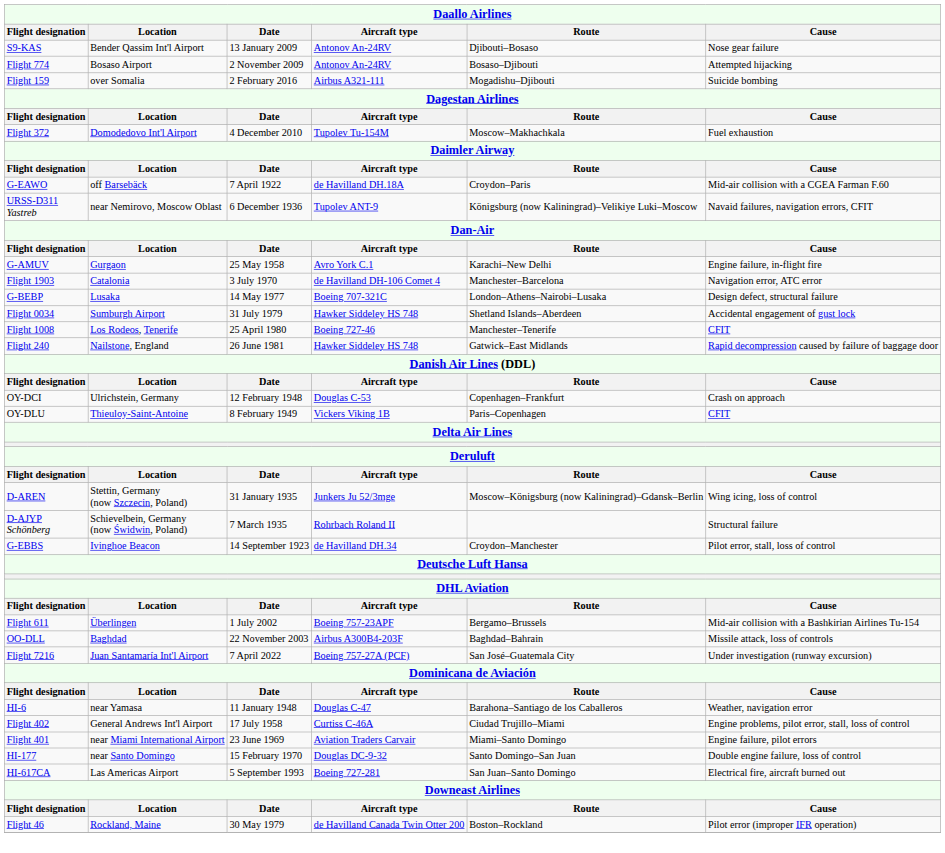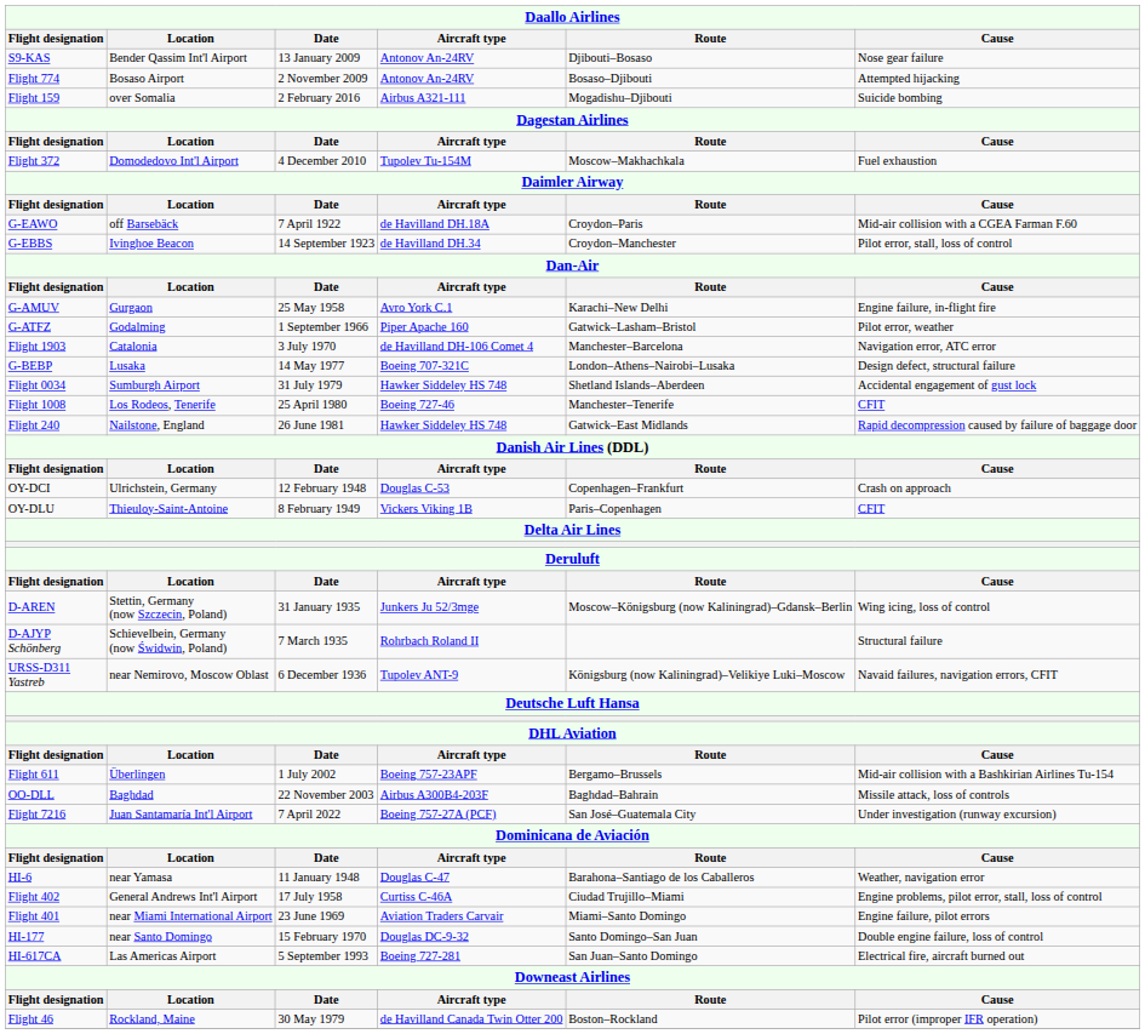 <table class="wikitable">
 <tr>
 <th colspan="6" style="background-color:#efe;font-size:120%;"><a href='#'>Daallo Airlines</a></th>
 </tr>
 <tr>
 <th>Flight designation</th>
 <th>Location</th>
 <th>Date</th>
 <th>Aircraft type</th>
 <th>Route</th>
 <th>Cause</th>
 </tr>
 <tr>
 <td><a href='#'>S9-KAS</a></td>
 <td>Bender Qassim Int'l Airport</td>
 <td>13 January 2009</td>
 <td><a href='#'>Antonov An-24RV</a></td>
 <td>Djibouti–Bosaso</td>
 <td>Nose gear failure</td>
 </tr>
 <tr>
 <td><a href='#'>Flight 774</a></td>
 <td>Bosaso Airport</td>
 <td>2 November 2009</td>
 <td><a href='#'>Antonov An-24RV</a></td>
 <td>Bosaso–Djibouti</td>
 <td>Attempted hijacking</td>
 </tr>
 <tr>
 <td><a href='#'>Flight 159</a></td>
 <td>over Somalia</td>
 <td>2 February 2016</td>
 <td><a href='#'>Airbus A321-111</a></td>
 <td>Mogadishu–Djibouti</td>
 <td>Suicide bombing</td>
 </tr>
 <tr>
 <th colspan="6" style="background-color:#efe;font-size:120%;"><a href='#'>Dagestan Airlines</a></th>
 </tr>
 <tr>
 <th>Flight designation</th>
 <th>Location</th>
 <th>Date</th>
 <th>Aircraft type</th>
 <th>Route</th>
 <th>Cause</th>
 </tr>
 <tr>
 <td><a href='#'>Flight 372</a></td>
 <td><a href='#'>Domodedovo Int'l Airport</a></td>
 <td>4 December 2010</td>
 <td><a href='#'>Tupolev Tu-154M</a></td>
 <td>Moscow–Makhachkala</td>
 <td>Fuel exhaustion</td>
 </tr>
 <tr>
 <th colspan="6" style="background-color:#efe;font-size:120%;"><a href='#'>Daimler Airway</a></th>
 </tr>
 <tr>
 <th>Flight designation</th>
 <th>Location</th>
 <th>Date</th>
 <th>Aircraft type</th>
 <th>Route</th>
 <th>Cause</th>
 </tr>
 <tr>
 <td><a href='#'>G-EAWO</a></td>
 <td>off <a href='#'>Barsebäck</a></td>
 <td>7 April 1922</td>
 <td><a href='#'>de Havilland DH.18A</a></td>
 <td>Croydon–Paris</td>
 <td>Mid-air collision with a CGEA Farman F.60</td>
 </tr>
 <tr>
-<td><a href='#'>URSS-D311</a><br><em>Yastreb</em></td>
-<td>near Nemirovo, Moscow Oblast</td>
-<td>6 December 1936</td>
-<td><a href='#'>Tupolev ANT-9</a></td>
-<td>Königsburg (now Kaliningrad)–Velikiye Luki–Moscow</td>
-<td>Navaid failures, navigation errors, CFIT</td>
+<td><a href='#'>G-EBBS</a></td>
+<td><a href='#'>Ivinghoe Beacon</a></td>
+<td>14 September 1923</td>
+<td><a href='#'>de Havilland DH.34</a></td>
+<td>Croydon–Manchester</td>
+<td>Pilot error, stall, loss of control</td>
 </tr>
 <tr>
 <th colspan="6" style="background-color:#efe;font-size:120%;"><a href='#'>Dan-Air</a></th>
 </tr>
 <tr>
 <th>Flight designation</th>
 <th>Location</th>
 <th>Date</th>
 <th>Aircraft type</th>
 <th>Route</th>
 <th>Cause</th>
 </tr>
 <tr>
 <td><a href='#'>G-AMUV</a></td>
 <td><a href='#'>Gurgaon</a></td>
 <td>25 May 1958</td>
 <td><a href='#'>Avro York C.1</a></td>
 <td>Karachi–New Delhi</td>
 <td>Engine failure, in-flight fire</td>
+</tr>
+<tr>
+<td><a href='#'>G-ATFZ</a></td>
+<td><a href='#'>Godalming</a></td>
+<td>1 September 1966</td>
+<td><a href='#'>Piper Apache 160</a></td>
+<td>Gatwick–Lasham–Bristol</td>
+<td>Pilot error, weather</td>
 </tr>
 <tr>
 <td><a href='#'>Flight 1903</a></td>
 <td><a href='#'>Catalonia</a></td>
 <td>3 July 1970</td>
 <td><a href='#'>de Havilland DH-106 Comet 4</a></td>
 <td>Manchester–Barcelona</td>
 <td>Navigation error, ATC error</td>
 </tr>
 <tr>
 <td><a href='#'>G-BEBP</a></td>
 <td><a href='#'>Lusaka</a></td>
 <td>14 May 1977</td>
 <td><a href='#'>Boeing 707-321C</a></td>
 <td>London–Athens–Nairobi–Lusaka</td>
 <td>Design defect, structural failure</td>
 </tr>
 <tr>
 <td><a href='#'>Flight 0034</a></td>
 <td><a href='#'>Sumburgh Airport</a></td>
 <td>31 July 1979</td>
 <td><a href='#'>Hawker Siddeley HS 748</a></td>
 <td>Shetland Islands–Aberdeen</td>
 <td>Accidental engagement of <a href='#'>gust lock</a></td>
 </tr>
 <tr>
 <td><a href='#'>Flight 1008</a></td>
 <td><a href='#'>Los Rodeos</a>, <a href='#'>Tenerife</a></td>
 <td>25 April 1980</td>
 <td><a href='#'>Boeing 727-46</a></td>
 <td>Manchester–Tenerife</td>
 <td><a href='#'>CFIT</a></td>
 </tr>
 <tr>
 <td><a href='#'>Flight 240</a></td>
 <td><a href='#'>Nailstone</a>, England</td>
 <td>26 June 1981</td>
 <td><a href='#'>Hawker Siddeley HS 748</a></td>
 <td>Gatwick–East Midlands</td>
 <td><a href='#'>Rapid decompression</a> caused by failure of baggage door</td>
 </tr>
 <tr>
 <th colspan="6" style="background-color:#efe;font-size:120%;"><a href='#'>Danish Air Lines</a> (DDL)</th>
 </tr>
 <tr>
 <th>Flight designation</th>
 <th>Location</th>
 <th>Date</th>
 <th>Aircraft type</th>
 <th>Route</th>
 <th>Cause</th>
 </tr>
 <tr>
 <td>OY-DCI</td>
 <td>Ulrichstein, Germany</td>
 <td>12 February 1948</td>
 <td><a href='#'>Douglas C-53</a></td>
 <td>Copenhagen–Frankfurt</td>
 <td>Crash on approach</td>
 </tr>
 <tr>
 <td>OY-DLU</td>
 <td><a href='#'>Thieuloy-Saint-Antoine</a></td>
 <td>8 February 1949</td>
 <td><a href='#'>Vickers Viking 1B</a></td>
 <td>Paris–Copenhagen</td>
 <td><a href='#'>CFIT</a></td>
 </tr>
 <tr>
 <th colspan="6" style="background-color:#efe;font-size:120%;"><a href='#'>Delta Air Lines</a></th>
 </tr>
 <tr>
 <th colspan="6"></th>
 </tr>
 <tr>
 <th colspan="6" style="background-color:#efe;font-size:120%;"><a href='#'>Deruluft</a></th>
 </tr>
 <tr>
 <th>Flight designation</th>
 <th>Location</th>
 <th>Date</th>
 <th>Aircraft type</th>
 <th>Route</th>
 <th>Cause</th>
 </tr>
 <tr>
 <td><a href='#'>D-AREN</a></td>
 <td>Stettin, Germany<br>(now <a href='#'>Szczecin</a>, Poland)</td>
 <td>31 January 1935</td>
 <td><a href='#'>Junkers Ju 52/3mge</a></td>
 <td>Moscow–Königsburg (now Kaliningrad)–Gdansk–Berlin</td>
 <td>Wing icing, loss of control</td>
 </tr>
 <tr>
 <td><a href='#'>D-AJYP</a><br><em>Schönberg</em></td>
 <td>Schievelbein, Germany<br>(now <a href='#'>Świdwin</a>, Poland)</td>
 <td>7 March 1935</td>
 <td><a href='#'>Rohrbach Roland II</a></td>
 <td></td>
 <td>Structural failure</td>
 </tr>
 <tr>
-<td><a href='#'>G-EBBS</a></td>
-<td><a href='#'>Ivinghoe Beacon</a></td>
-<td>14 September 1923</td>
-<td><a href='#'>de Havilland DH.34</a></td>
-<td>Croydon–Manchester</td>
-<td>Pilot error, stall, loss of control</td>
+<td><a href='#'>URSS-D311</a><br><em>Yastreb</em></td>
+<td>near Nemirovo, Moscow Oblast</td>
+<td>6 December 1936</td>
+<td><a href='#'>Tupolev ANT-9</a></td>
+<td>Königsburg (now Kaliningrad)–Velikiye Luki–Moscow</td>
+<td>Navaid failures, navigation errors, CFIT</td>
 </tr>
 <tr>
 <th colspan="6" style="background-color:#efe;font-size:120%;"><a href='#'>Deutsche Luft Hansa</a></th>
 </tr>
 <tr>
 <th colspan="6"></th>
 </tr>
 <tr>
 <th colspan="6" style="background-color:#efe;font-size:120%;"><a href='#'>DHL Aviation</a></th>
 </tr>
 <tr>
 <th>Flight designation</th>
 <th>Location</th>
 <th>Date</th>
 <th>Aircraft type</th>
 <th>Route</th>
 <th>Cause</th>
 </tr>
 <tr>
 <td><a href='#'>Flight 611</a></td>
 <td><a href='#'>Überlingen</a></td>
 <td>1 July 2002</td>
 <td><a href='#'>Boeing 757-23APF</a></td>
 <td>Bergamo–Brussels</td>
 <td>Mid-air collision with a Bashkirian Airlines Tu-154</td>
 </tr>
 <tr>
 <td><a href='#'>OO-DLL</a></td>
 <td><a href='#'>Baghdad</a></td>
 <td>22 November 2003</td>
 <td><a href='#'>Airbus A300B4-203F</a></td>
 <td>Baghdad–Bahrain</td>
 <td>Missile attack, loss of controls</td>
 </tr>
 <tr>
 <td><a href='#'>Flight 7216</a></td>
 <td><a href='#'>Juan Santamaría Int'l Airport</a></td>
 <td>7 April 2022</td>
 <td><a href='#'>Boeing 757-27A (PCF)</a></td>
 <td>San José–Guatemala City</td>
 <td>Under investigation (runway excursion)</td>
 </tr>
 <tr>
 <th colspan="6" style="background-color:#efe;font-size:120%;"><a href='#'>Dominicana de Aviación</a></th>
 </tr>
 <tr>
 <th>Flight designation</th>
 <th>Location</th>
 <th>Date</th>
 <th>Aircraft type</th>
 <th>Route</th>
 <th>Cause</th>
 </tr>
 <tr>
 <td><a href='#'>HI-6</a></td>
 <td>near Yamasa</td>
 <td>11 January 1948</td>
 <td><a href='#'>Douglas C-47</a></td>
 <td>Barahona–Santiago de los Caballeros</td>
 <td>Weather, navigation error</td>
 </tr>
 <tr>
 <td><a href='#'>Flight 402</a></td>
 <td>General Andrews Int'l Airport</td>
 <td>17 July 1958</td>
 <td><a href='#'>Curtiss C-46A</a></td>
 <td>Ciudad Trujillo–Miami</td>
 <td>Engine problems, pilot error, stall, loss of control</td>
 </tr>
 <tr>
 <td><a href='#'>Flight 401</a></td>
 <td>near <a href='#'>Miami International Airport</a></td>
 <td>23 June 1969</td>
 <td><a href='#'>Aviation Traders Carvair</a></td>
 <td>Miami–Santo Domingo</td>
 <td>Engine failure, pilot errors</td>
 </tr>
 <tr>
 <td><a href='#'>HI-177</a></td>
 <td>near <a href='#'>Santo Domingo</a></td>
 <td>15 February 1970</td>
 <td><a href='#'>Douglas DC-9-32</a></td>
 <td>Santo Domingo–San Juan</td>
 <td>Double engine failure, loss of control</td>
 </tr>
 <tr>
 <td><a href='#'>HI-617CA</a></td>
 <td>Las Americas Airport</td>
 <td>5 September 1993</td>
 <td><a href='#'>Boeing 727-281</a></td>
 <td>San Juan–Santo Domingo</td>
 <td>Electrical fire, aircraft burned out</td>
 </tr>
 <tr>
 <th colspan="6" style="background-color:#efe;font-size:120%;"><a href='#'>Downeast Airlines</a></th>
 </tr>
 <tr>
 <th>Flight designation</th>
 <th>Location</th>
 <th>Date</th>
 <th>Aircraft type</th>
 <th>Route</th>
 <th>Cause</th>
 </tr>
 <tr>
 <td><a href='#'>Flight 46</a></td>
 <td><a href='#'>Rockland, Maine</a></td>
 <td>30 May 1979</td>
 <td><a href='#'>de Havilland Canada Twin Otter 200</a></td>
 <td>Boston–Rockland</td>
 <td>Pilot error (improper <a href='#'>IFR</a> operation)</td>
 </tr>
 <tr>
 </tr>
 </table>
